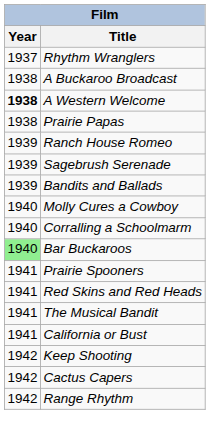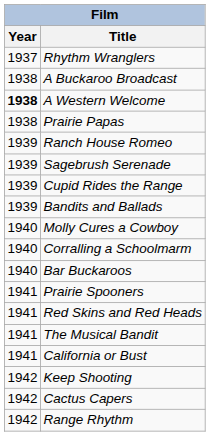 <table class="wikitable" style="font-size: 100%;">
 <tr>
 <th colspan="2" style="background: LightSteelBlue;">Film</th>
 </tr>
 <tr>
 <th>Year</th>
 <th>Title</th>
 </tr>
 <tr>
 <td>1937</td>
 <td><em>Rhythm Wranglers</em></td>
 </tr>
 <tr>
 <td>1938</td>
 <td><em>A Buckaroo Broadcast</em></td>
 </tr>
 <tr>
 <td><strong>1938</strong></td>
 <td><em>A Western Welcome</em></td>
 </tr>
 <tr>
 <td>1938</td>
 <td><em>Prairie Papas</em></td>
 </tr>
 <tr>
 <td>1939</td>
 <td><em>Ranch House Romeo</em></td>
 </tr>
 <tr>
 <td>1939</td>
 <td><em>Sagebrush Serenade</em></td>
 </tr>
 <tr>
 <td>1939</td>
+<td><em>Cupid Rides the Range</em></td>
+</tr>
+<tr>
+<td>1939</td>
 <td><em>Bandits and Ballads</em></td>
 </tr>
 <tr>
 <td>1940</td>
 <td><em>Molly Cures a Cowboy</em></td>
 </tr>
 <tr>
 <td>1940</td>
 <td><em>Corralling a Schoolmarm</em></td>
 </tr>
 <tr>
-<td style="background: lightgreen;">1940</td>
+<td>1940</td>
 <td><em>Bar Buckaroos</em></td>
 </tr>
 <tr>
 <td>1941</td>
 <td><em>Prairie Spooners</em></td>
 </tr>
 <tr>
 <td>1941</td>
 <td><em>Red Skins and Red Heads</em></td>
 </tr>
 <tr>
 <td>1941</td>
 <td><em>The Musical Bandit</em></td>
 </tr>
 <tr>
 <td>1941</td>
 <td><em>California or Bust</em></td>
 </tr>
 <tr>
 <td>1942</td>
 <td><em>Keep Shooting</em></td>
 </tr>
 <tr>
 <td>1942</td>
 <td><em>Cactus Capers</em></td>
 </tr>
 <tr>
 <td>1942</td>
 <td><em>Range Rhythm</em></td>
 </tr>
 </table>
